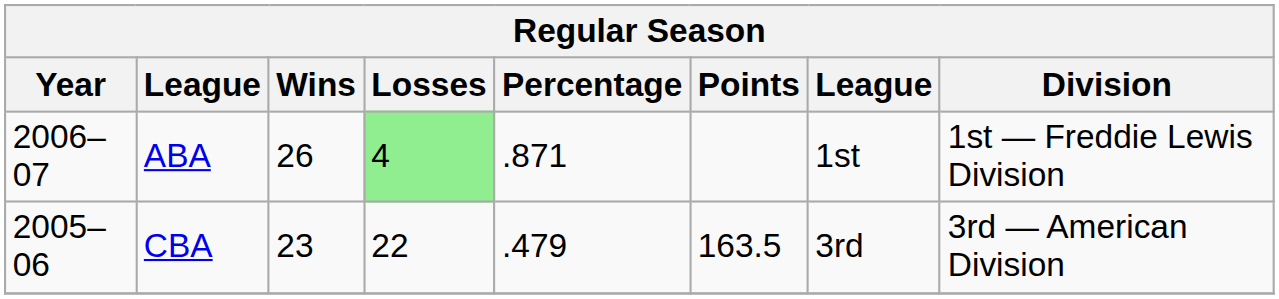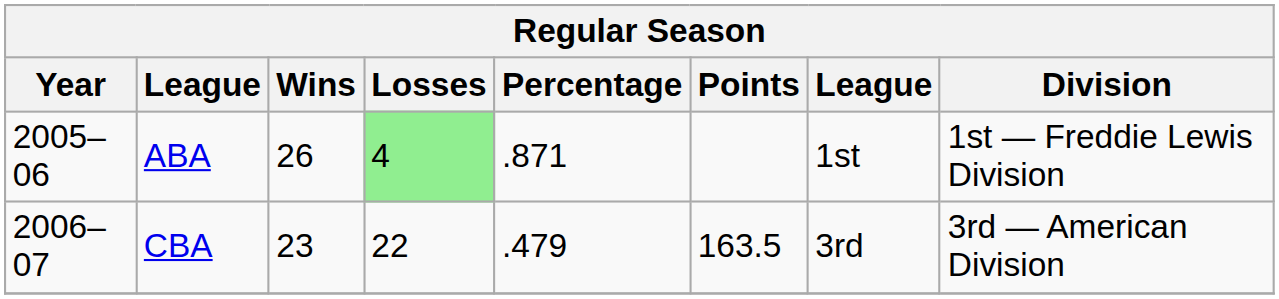 <table class="wikitable">
 <tr>
 <th colspan=8 align="center">Regular Season</th>
 </tr>
 <tr>
 <th>Year</th>
 <th>League</th>
 <th>Wins</th>
 <th>Losses</th>
 <th>Percentage</th>
 <th>Points</th>
 <th>League</th>
 <th>Division</th>
 </tr>
 <tr>
-<td>2006–07</td>
+<td>2005–06</td>
 <td><a href='#'>ABA</a></td>
 <td>26</td>
 <td style="background: lightgreen;">4</td>
 <td>.871</td>
 <td></td>
 <td>1st</td>
 <td>1st — Freddie Lewis Division</td>
 </tr>
 <tr>
-<td>2005–06</td>
+<td>2006–07</td>
 <td><a href='#'>CBA</a></td>
 <td>23</td>
 <td>22</td>
 <td>.479</td>
 <td>163.5</td>
 <td>3rd</td>
 <td>3rd — American Division</td>
 </tr>
 <tr>
 </tr>
 </table>
